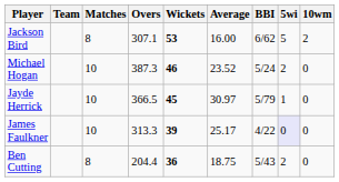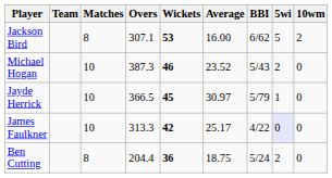 <table class="wikitable" style="width:50%;">
 <tr>
 <th>Player</th>
 <th>Team</th>
 <th>Matches</th>
 <th>Overs</th>
 <th>Wickets</th>
 <th>Average</th>
 <th>BBI</th>
 <th>5wi</th>
 <th>10wm</th>
 </tr>
 <tr>
 <td><a href='#'>Jackson Bird</a></td>
 <td></td>
 <td>8</td>
 <td>307.1</td>
 <td><strong>53</strong></td>
 <td>16.00</td>
 <td>6/62</td>
 <td>5</td>
 <td>2</td>
 </tr>
 <tr>
 <td><a href='#'>Michael Hogan</a></td>
 <td></td>
 <td>10</td>
 <td>387.3</td>
 <td><strong>46</strong></td>
 <td>23.52</td>
-<td>5/24</td>
+<td>5/43</td>
 <td>2</td>
 <td>0</td>
 </tr>
 <tr>
 <td><a href='#'>Jayde Herrick</a></td>
 <td></td>
 <td>10</td>
 <td>366.5</td>
 <td><strong>45</strong></td>
 <td>30.97</td>
 <td>5/79</td>
 <td>1</td>
 <td>0</td>
 </tr>
 <tr>
 <td><a href='#'>James Faulkner</a></td>
 <td></td>
 <td>10</td>
 <td>313.3</td>
-<td><strong>39</strong></td>
+<td><strong>42</strong></td>
 <td>25.17</td>
 <td>4/22</td>
 <td style="background: lavender;">0</td>
 <td>0</td>
 </tr>
 <tr>
 <td><a href='#'>Ben Cutting</a></td>
 <td></td>
 <td>8</td>
 <td>204.4</td>
 <td><strong>36</strong></td>
 <td>18.75</td>
-<td>5/43</td>
+<td>5/24</td>
 <td>2</td>
 <td>0</td>
 </tr>
 </table>
